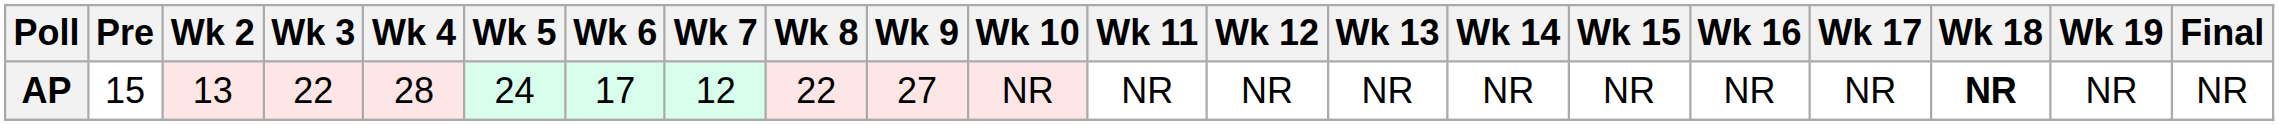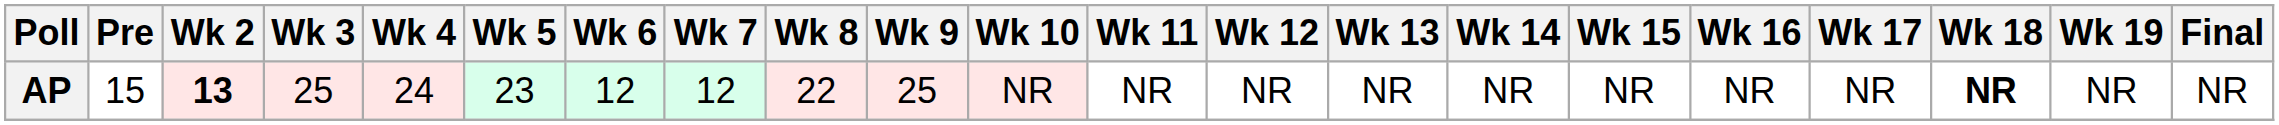 <table class="wikitable" style="white-space:nowrap;text-align:center;">
 <tr>
 <th>Poll</th>
 <th>Pre</th>
 <th>Wk 2</th>
 <th>Wk 3</th>
 <th>Wk 4</th>
 <th>Wk 5</th>
 <th>Wk 6</th>
 <th>Wk 7</th>
 <th>Wk 8</th>
 <th>Wk 9</th>
 <th>Wk 10</th>
 <th>Wk 11</th>
 <th>Wk 12</th>
 <th>Wk 13</th>
 <th>Wk 14</th>
 <th>Wk 15</th>
 <th>Wk 16</th>
 <th>Wk 17</th>
 <th>Wk 18</th>
 <th>Wk 19</th>
 <th>Final</th>
 </tr>
 <tr>
 <th>AP</th>
 <td style="background:#FFF;">15</td>
-<td style="background:#FFE6E6;">13</td>
-<td style="background:#FFE6E6;">22</td>
-<td style="background:#FFE6E6;">28</td>
-<td style="background:#D8FFEB;">24</td>
-<td style="background:#D8FFEB;">17</td>
+<td style="background:#FFE6E6;"><strong>13</strong></td>
+<td style="background:#FFE6E6;">25</td>
+<td style="background:#FFE6E6;">24</td>
+<td style="background:#D8FFEB;">23</td>
+<td style="background:#D8FFEB;">12</td>
 <td style="background:#D8FFEB;">12</td>
 <td style="background:#FFE6E6;">22</td>
-<td style="background:#FFE6E6;">27</td>
+<td style="background:#FFE6E6;">25</td>
 <td style="background:#FFE6E6;">NR</td>
 <td style="background:#FFF;">NR</td>
 <td style="background:#FFF;">NR</td>
 <td style="background:#FFF;">NR</td>
 <td style="background:#FFF;">NR</td>
 <td style="background:#FFF;">NR</td>
 <td style="background:#FFF;">NR</td>
 <td style="background:#FFF;">NR</td>
 <td style="background:#FFF;"><strong>NR</strong></td>
 <td style="background:#FFF;">NR</td>
 <td style="background:#FFF;">NR</td>
 </tr>
 <tr>
 </tr>
 </table>
